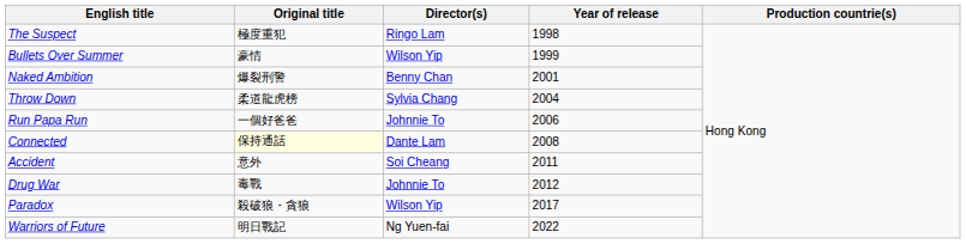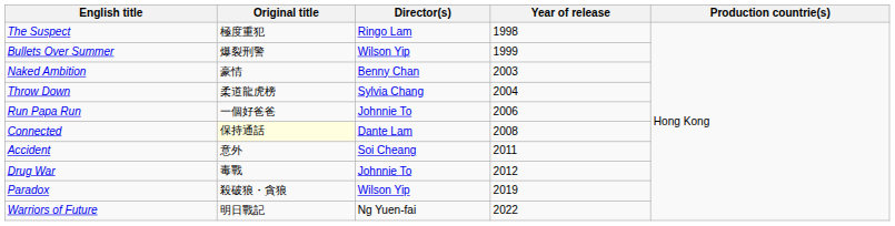 <table class="sortable wikitable" style="width:100%; margin-bottom:4px" cellpadding="5">
 <tr>
 <th scope="col">English title</th>
 <th scope="col">Original title</th>
 <th scope="col">Director(s)</th>
 <th scope="col">Year of release</th>
 <th scope="col">Production countrie(s)</th>
 </tr>
 <tr>
 <td><em><a href='#'>The Suspect</a></em></td>
 <td>極度重犯</td>
 <td><a href='#'>Ringo Lam</a></td>
 <td>1998</td>
 <td rowspan="10">Hong Kong</td>
 </tr>
 <tr>
 <td><em><a href='#'>Bullets Over Summer</a></em></td>
-<td>豪情</td>
+<td>爆裂刑警</td>
 <td><a href='#'>Wilson Yip</a></td>
 <td>1999</td>
 </tr>
 <tr>
 <td><em><a href='#'>Naked Ambition</a></em></td>
-<td>爆裂刑警</td>
+<td>豪情</td>
 <td><a href='#'>Benny Chan</a></td>
-<td>2001</td>
+<td>2003</td>
 </tr>
 <tr>
 <td><em><a href='#'>Throw Down</a></em></td>
 <td>柔道龍虎榜</td>
 <td><a href='#'>Sylvia Chang</a></td>
 <td>2004</td>
 </tr>
 <tr>
 <td><em><a href='#'>Run Papa Run</a></em></td>
 <td>一個好爸爸</td>
 <td><a href='#'>Johnnie To</a></td>
 <td>2006</td>
 </tr>
 <tr>
 <td><em><a href='#'>Connected</a></em></td>
 <td style="background: lightyellow;">保持通話</td>
 <td><a href='#'>Dante Lam</a></td>
 <td>2008</td>
 </tr>
 <tr>
 <td><em><a href='#'>Accident</a></em></td>
 <td>意外</td>
 <td><a href='#'>Soi Cheang</a></td>
 <td>2011</td>
 </tr>
 <tr>
 <td><em><a href='#'>Drug War</a></em></td>
 <td>毒戰</td>
 <td><a href='#'>Johnnie To</a></td>
 <td>2012</td>
 </tr>
 <tr>
 <td><em><a href='#'>Paradox</a></em></td>
 <td>殺破狼・貪狼</td>
 <td><a href='#'>Wilson Yip</a></td>
-<td>2017</td>
+<td>2019</td>
 </tr>
 <tr>
 <td><em><a href='#'>Warriors of Future</a></em></td>
 <td>明日戰記</td>
 <td>Ng Yuen-fai</td>
 <td>2022</td>
 </tr>
 </table>
